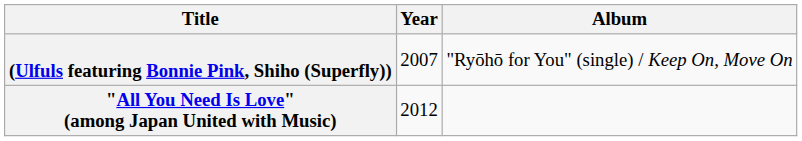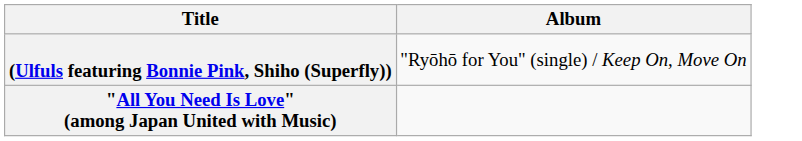 <table class="wikitable plainrowheaders" style="text-align:center;">
 <tr>
 <th scope="col">Title</th>
-<th scope="col">Year</th>
 <th scope="col">Album</th>
 </tr>
 <tr>
 <th scope="row"><br><span>(<a href='#'>Ulfuls</a> featuring <a href='#'>Bonnie Pink</a>, Shiho (Superfly))</span></th>
-<td>2007</td>
 <td>"Ryōhō for You" <span>(single)</span> / <em>Keep On, Move On</em></td>
 </tr>
 <tr>
 <th scope="row">"<a href='#'>All You Need Is Love</a>"<br><span>(among Japan United with Music)</span></th>
-<td>2012</td>
 <td></td>
 </tr>
 </table>
